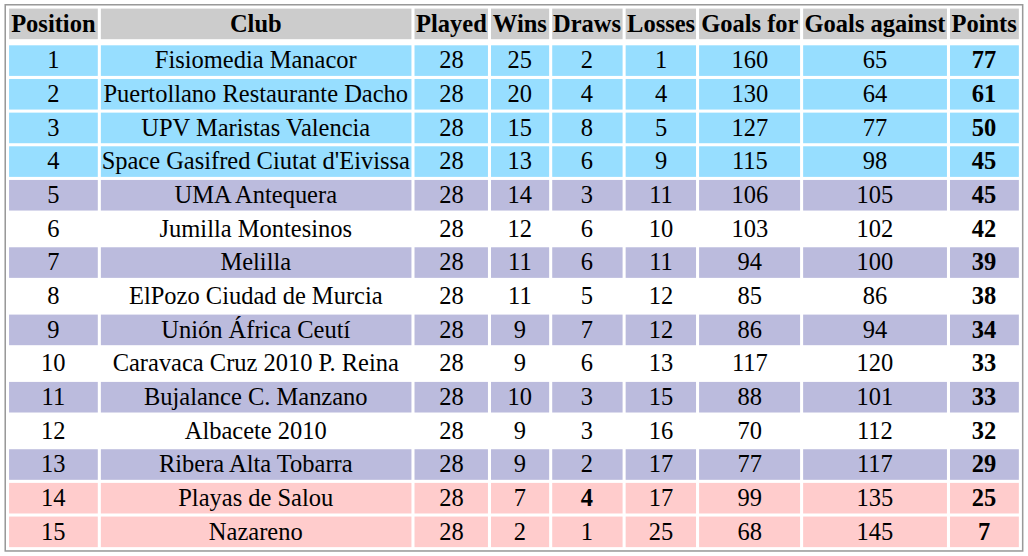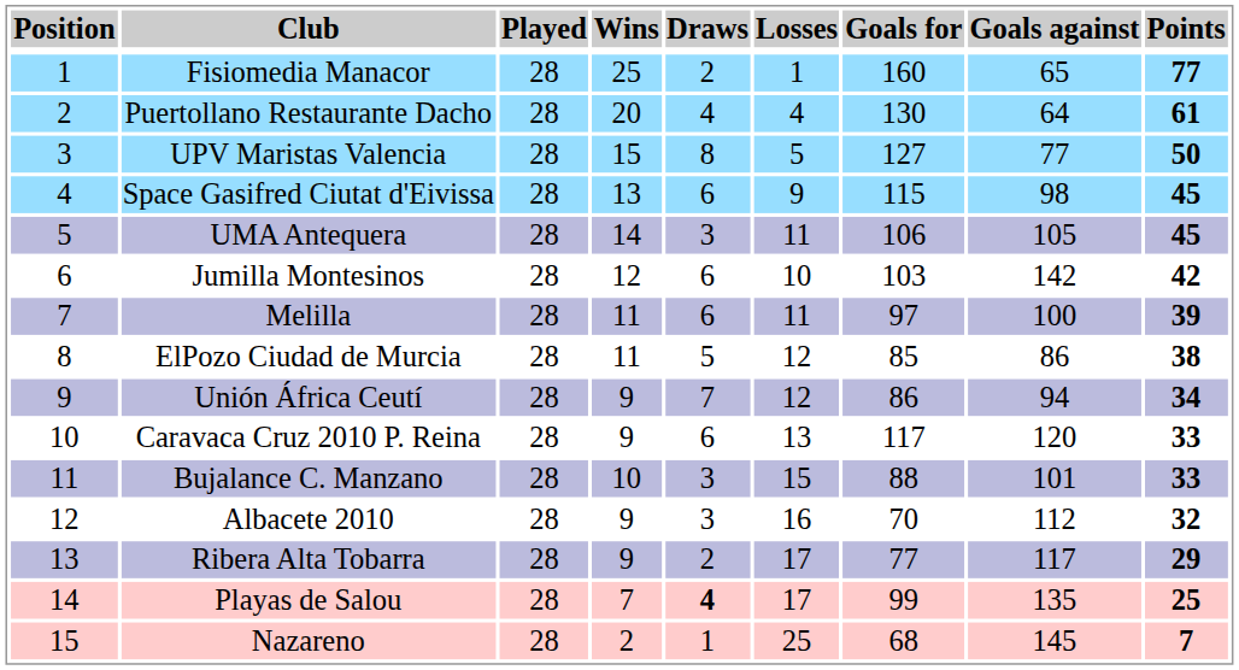 <table border="0" align="center" style="border: 1px solid #999; background-color:#FFFFFF; text-align:center">
 <tr align="center" bgcolor="#CCCCCC">
 <th>Position</th>
 <th>Club</th>
 <th>Played</th>
 <th>Wins</th>
 <th>Draws</th>
 <th>Losses</th>
 <th>Goals for</th>
 <th>Goals against</th>
 <th>Points</th>
 </tr>
 <tr>
 </tr>
 <tr ! style="background:#97DEFF;">
 <td>1</td>
 <td>Fisiomedia Manacor</td>
 <td>28</td>
 <td>25</td>
 <td>2</td>
 <td>1</td>
 <td>160</td>
 <td>65</td>
 <td><strong>77</strong></td>
 </tr>
 <tr ! style="background:#97DEFF;">
 <td>2</td>
 <td>Puertollano Restaurante Dacho</td>
 <td>28</td>
 <td>20</td>
 <td>4</td>
 <td>4</td>
 <td>130</td>
 <td>64</td>
 <td><strong>61</strong></td>
 </tr>
 <tr ! style="background:#97DEFF;">
 <td>3</td>
 <td>UPV Maristas Valencia</td>
 <td>28</td>
 <td>15</td>
 <td>8</td>
 <td>5</td>
 <td>127</td>
 <td>77</td>
 <td><strong>50</strong></td>
 </tr>
 <tr ! style="background:#97DEFF;">
 <td>4</td>
 <td>Space Gasifred Ciutat d'Eivissa</td>
 <td>28</td>
 <td>13</td>
 <td>6</td>
 <td>9</td>
 <td>115</td>
 <td>98</td>
 <td><strong>45</strong></td>
 </tr>
 <tr ! style="background:#BBBBDD;">
 <td>5</td>
 <td>UMA Antequera</td>
 <td>28</td>
 <td>14</td>
 <td>3</td>
 <td>11</td>
 <td>106</td>
 <td>105</td>
 <td><strong>45</strong></td>
 </tr>
 <tr>
 <td>6</td>
 <td>Jumilla Montesinos</td>
 <td>28</td>
 <td>12</td>
 <td>6</td>
 <td>10</td>
 <td>103</td>
-<td>102</td>
+<td>142</td>
 <td><strong>42</strong></td>
 </tr>
 <tr ! style="background:#BBBBDD;">
 <td>7</td>
 <td>Melilla</td>
 <td>28</td>
 <td>11</td>
 <td>6</td>
 <td>11</td>
-<td>94</td>
+<td>97</td>
 <td>100</td>
 <td><strong>39</strong></td>
 </tr>
 <tr>
 <td>8</td>
 <td>ElPozo Ciudad de Murcia</td>
 <td>28</td>
 <td>11</td>
 <td>5</td>
 <td>12</td>
 <td>85</td>
 <td>86</td>
 <td><strong>38</strong></td>
 </tr>
 <tr ! style="background:#BBBBDD;">
 <td>9</td>
 <td>Unión África Ceutí</td>
 <td>28</td>
 <td>9</td>
 <td>7</td>
 <td>12</td>
 <td>86</td>
 <td>94</td>
 <td><strong>34</strong></td>
 </tr>
 <tr>
 <td>10</td>
 <td>Caravaca Cruz 2010 P. Reina</td>
 <td>28</td>
 <td>9</td>
 <td>6</td>
 <td>13</td>
 <td>117</td>
 <td>120</td>
 <td><strong>33</strong></td>
 </tr>
 <tr ! style="background:#BBBBDD;">
 <td>11</td>
 <td>Bujalance C. Manzano</td>
 <td>28</td>
 <td>10</td>
 <td>3</td>
 <td>15</td>
 <td>88</td>
 <td>101</td>
 <td><strong>33</strong></td>
 </tr>
 <tr>
 <td>12</td>
 <td>Albacete 2010</td>
 <td>28</td>
 <td>9</td>
 <td>3</td>
 <td>16</td>
 <td>70</td>
 <td>112</td>
 <td><strong>32</strong></td>
 </tr>
 <tr ! style="background:#BBBBDD;">
 <td>13</td>
 <td>Ribera Alta Tobarra</td>
 <td>28</td>
 <td>9</td>
 <td>2</td>
 <td>17</td>
 <td>77</td>
 <td>117</td>
 <td><strong>29</strong></td>
 </tr>
 <tr ! style="background:#FFCCCC;">
 <td>14</td>
 <td>Playas de Salou</td>
 <td>28</td>
 <td>7</td>
 <td><strong>4</strong></td>
 <td>17</td>
 <td>99</td>
 <td>135</td>
 <td><strong>25</strong></td>
 </tr>
 <tr ! style="background:#FFCCCC;">
 <td>15</td>
 <td>Nazareno</td>
 <td>28</td>
 <td>2</td>
 <td>1</td>
 <td>25</td>
 <td>68</td>
 <td>145</td>
 <td><strong>7</strong></td>
 </tr>
 </table>
